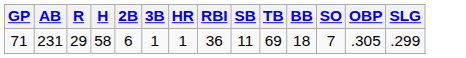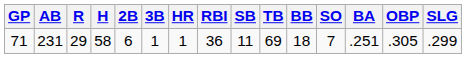 <table class="wikitable">
 <tr>
 <th><a href='#'>GP</a></th>
 <th><a href='#'>AB</a></th>
 <th><a href='#'>R</a></th>
 <th><a href='#'>H</a></th>
 <th><a href='#'>2B</a></th>
 <th><a href='#'>3B</a></th>
 <th><a href='#'>HR</a></th>
 <th><a href='#'>RBI</a></th>
 <th><a href='#'>SB</a></th>
 <th><a href='#'>TB</a></th>
 <th><a href='#'>BB</a></th>
 <th><a href='#'>SO</a></th>
+<th><a href='#'>BA</a></th>
 <th><a href='#'>OBP</a></th>
 <th><a href='#'>SLG</a></th>
 </tr>
 <tr align=center>
 <td>71</td>
 <td>231</td>
 <td>29</td>
 <td>58</td>
 <td>6</td>
 <td>1</td>
 <td>1</td>
 <td>36</td>
 <td>11</td>
 <td>69</td>
 <td>18</td>
 <td>7</td>
+<td>.251</td>
 <td>.305</td>
 <td>.299</td>
 </tr>
 </table>
